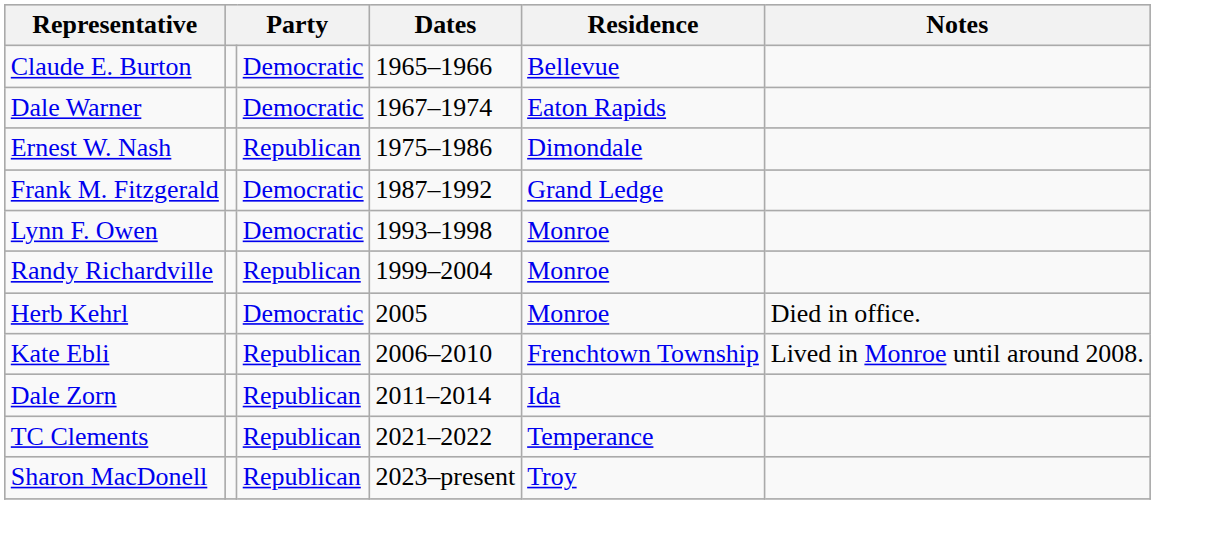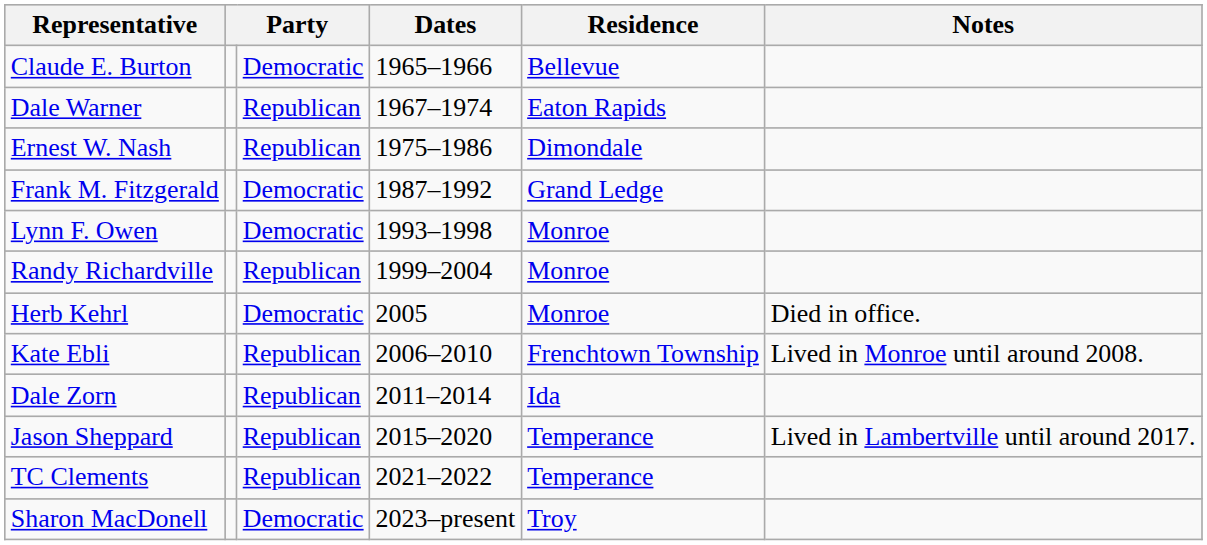 <table class=wikitable>
 <tr valign=bottom>
 <th>Representative</th>
 <th colspan="2">Party</th>
 <th>Dates</th>
 <th>Residence</th>
 <th>Notes</th>
 </tr>
 <tr>
 <td><a href='#'>Claude E. Burton</a></td>
 <td bgcolor=></td>
 <td><a href='#'>Democratic</a></td>
 <td>1965–1966</td>
 <td><a href='#'>Bellevue</a></td>
 <td></td>
 </tr>
 <tr>
 <td><a href='#'>Dale Warner</a></td>
 <td bgcolor=></td>
-<td><a href='#'>Democratic</a></td>
+<td><a href='#'>Republican</a></td>
 <td>1967–1974</td>
 <td><a href='#'>Eaton Rapids</a></td>
 <td></td>
 </tr>
 <tr>
 <td><a href='#'>Ernest W. Nash</a></td>
 <td bgcolor=></td>
 <td><a href='#'>Republican</a></td>
 <td>1975–1986</td>
 <td><a href='#'>Dimondale</a></td>
 <td></td>
 </tr>
 <tr>
 <td><a href='#'>Frank M. Fitzgerald</a></td>
 <td bgcolor=></td>
 <td><a href='#'>Democratic</a></td>
 <td>1987–1992</td>
 <td><a href='#'>Grand Ledge</a></td>
 <td></td>
 </tr>
 <tr>
 <td><a href='#'>Lynn F. Owen</a></td>
 <td bgcolor=></td>
 <td><a href='#'>Democratic</a></td>
 <td>1993–1998</td>
 <td><a href='#'>Monroe</a></td>
 <td></td>
 </tr>
 <tr>
 <td><a href='#'>Randy Richardville</a></td>
 <td bgcolor=></td>
 <td><a href='#'>Republican</a></td>
 <td>1999–2004</td>
 <td><a href='#'>Monroe</a></td>
 <td></td>
 </tr>
 <tr>
 <td><a href='#'>Herb Kehrl</a></td>
 <td bgcolor=></td>
 <td><a href='#'>Democratic</a></td>
 <td>2005</td>
 <td><a href='#'>Monroe</a></td>
 <td>Died in office.</td>
 </tr>
 <tr>
 <td><a href='#'>Kate Ebli</a></td>
 <td bgcolor=></td>
 <td><a href='#'>Republican</a></td>
 <td>2006–2010</td>
 <td><a href='#'>Frenchtown Township</a></td>
 <td>Lived in <a href='#'>Monroe</a> until around 2008.</td>
 </tr>
 <tr>
 <td><a href='#'>Dale Zorn</a></td>
 <td bgcolor=></td>
 <td><a href='#'>Republican</a></td>
 <td>2011–2014</td>
 <td><a href='#'>Ida</a></td>
 <td></td>
 </tr>
 <tr>
+<td><a href='#'>Jason Sheppard</a></td>
+<td bgcolor=></td>
+<td><a href='#'>Republican</a></td>
+<td>2015–2020</td>
+<td><a href='#'>Temperance</a></td>
+<td>Lived in <a href='#'>Lambertville</a> until around 2017.</td>
+</tr>
+<tr>
 <td><a href='#'>TC Clements</a></td>
 <td bgcolor=></td>
 <td><a href='#'>Republican</a></td>
 <td>2021–2022</td>
 <td><a href='#'>Temperance</a></td>
 <td></td>
 </tr>
 <tr>
 <td><a href='#'>Sharon MacDonell</a></td>
 <td bgcolor=></td>
-<td><a href='#'>Republican</a></td>
+<td><a href='#'>Democratic</a></td>
 <td>2023–present</td>
 <td><a href='#'>Troy</a></td>
 <td></td>
 </tr>
 </table>
